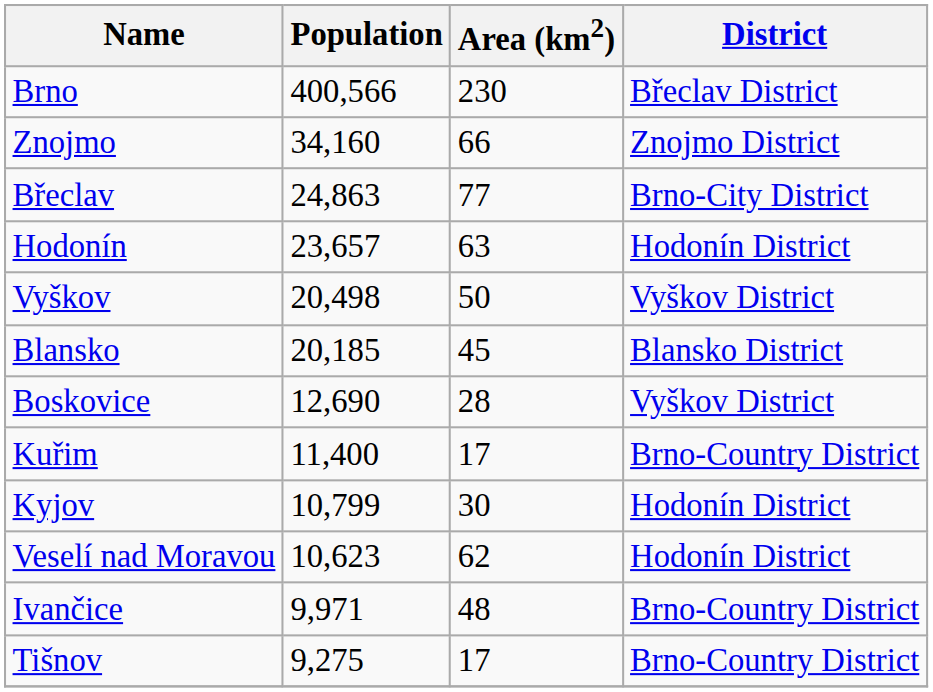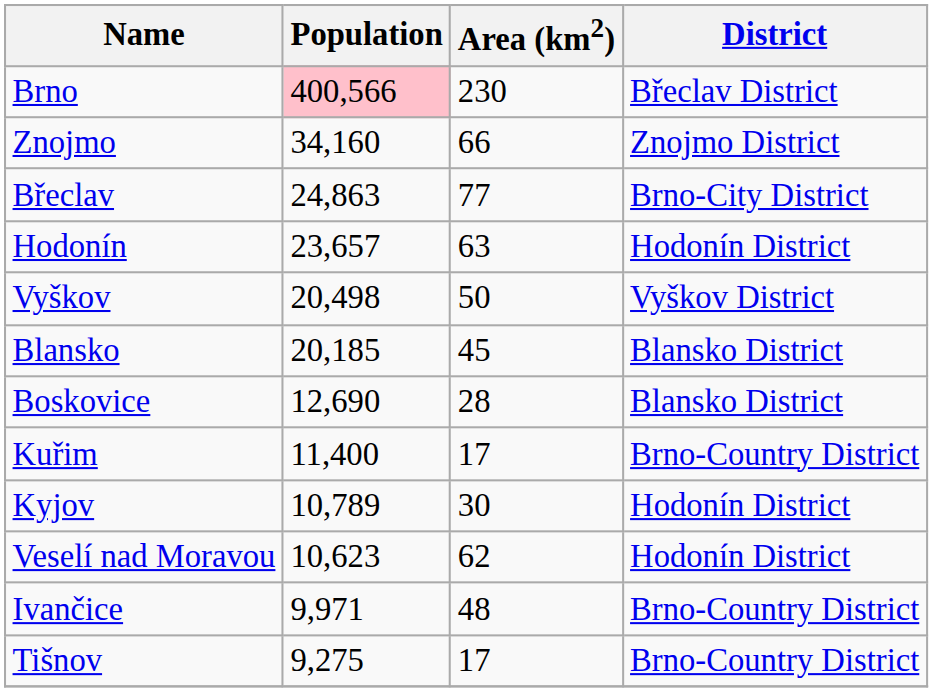 <table class="wikitable sortable">
 <tr>
 <th>Name</th>
 <th>Population</th>
 <th>Area (km<sup>2</sup>)</th>
 <th><a href='#'>District</a></th>
 </tr>
 <tr>
 <td> <a href='#'>Brno</a></td>
-<td>400,566</td>
+<td style="background: pink;">400,566</td>
 <td>230</td>
 <td><a href='#'>Břeclav District</a></td>
 </tr>
 <tr>
 <td> <a href='#'>Znojmo</a></td>
 <td>34,160</td>
 <td>66</td>
 <td><a href='#'>Znojmo District</a></td>
 </tr>
 <tr>
 <td> <a href='#'>Břeclav</a></td>
 <td>24,863</td>
 <td>77</td>
 <td><a href='#'>Brno-City District</a></td>
 </tr>
 <tr>
 <td> <a href='#'>Hodonín</a></td>
 <td>23,657</td>
 <td>63</td>
 <td><a href='#'>Hodonín District</a></td>
 </tr>
 <tr>
 <td> <a href='#'>Vyškov</a></td>
 <td>20,498</td>
 <td>50</td>
 <td><a href='#'>Vyškov District</a></td>
 </tr>
 <tr>
 <td> <a href='#'>Blansko</a></td>
 <td>20,185</td>
 <td>45</td>
 <td><a href='#'>Blansko District</a></td>
 </tr>
 <tr>
 <td> <a href='#'>Boskovice</a></td>
 <td>12,690</td>
 <td>28</td>
-<td><a href='#'>Vyškov District</a></td>
+<td><a href='#'>Blansko District</a></td>
 </tr>
 <tr>
 <td> <a href='#'>Kuřim</a></td>
 <td>11,400</td>
 <td>17</td>
 <td><a href='#'>Brno-Country District</a></td>
 </tr>
 <tr>
 <td> <a href='#'>Kyjov</a></td>
-<td>10,799</td>
+<td>10,789</td>
 <td>30</td>
 <td><a href='#'>Hodonín District</a></td>
 </tr>
 <tr>
 <td> <a href='#'>Veselí nad Moravou</a></td>
 <td>10,623</td>
 <td>62</td>
 <td><a href='#'>Hodonín District</a></td>
 </tr>
 <tr>
 <td> <a href='#'>Ivančice</a></td>
 <td>9,971</td>
 <td>48</td>
 <td><a href='#'>Brno-Country District</a></td>
 </tr>
 <tr>
 <td> <a href='#'>Tišnov</a></td>
 <td>9,275</td>
 <td>17</td>
 <td><a href='#'>Brno-Country District</a></td>
 </tr>
 <tr>
 </tr>
 </table>
